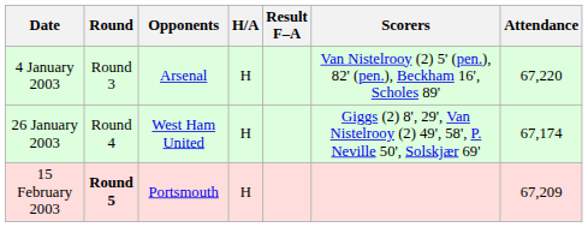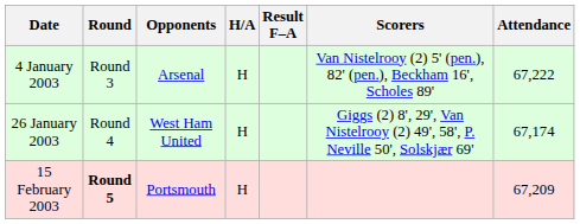 <table class="wikitable" style="text-align:center">
 <tr>
 <th>Date</th>
 <th>Round</th>
 <th>Opponents</th>
 <th>H/A</th>
 <th>Result<br>F–A</th>
 <th>Scorers</th>
 <th>Attendance</th>
 </tr>
 <tr bgcolor="#ddffdd">
 <td>4 January 2003</td>
 <td>Round 3</td>
 <td><a href='#'>Arsenal</a></td>
 <td>H</td>
 <td></td>
 <td><a href='#'>Van Nistelrooy</a> (2) 5' (<a href='#'>pen.</a>), 82' (<a href='#'>pen.</a>), <a href='#'>Beckham</a> 16', <a href='#'>Scholes</a> 89'</td>
-<td>67,220</td>
+<td>67,222</td>
 </tr>
 <tr bgcolor="#ddffdd">
 <td>26 January 2003</td>
 <td>Round 4</td>
 <td><a href='#'>West Ham United</a></td>
 <td>H</td>
 <td></td>
 <td><a href='#'>Giggs</a> (2) 8', 29', <a href='#'>Van Nistelrooy</a> (2) 49', 58', <a href='#'>P. Neville</a> 50', <a href='#'>Solskjær</a> 69'</td>
 <td>67,174</td>
 </tr>
 <tr bgcolor="#ffdddd">
 <td>15 February 2003</td>
 <td><strong>Round 5</strong></td>
 <td><a href='#'>Portsmouth</a></td>
 <td>H</td>
 <td></td>
 <td></td>
 <td>67,209</td>
 </tr>
 </table>
